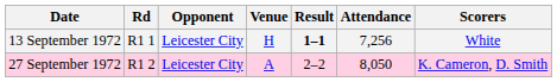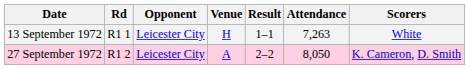 <table class="wikitable sortable" style="font-size:95%; text-align:center">
 <tr>
 <th>Date</th>
 <th>Rd</th>
 <th>Opponent</th>
 <th>Venue</th>
 <th>Result</th>
 <th>Attendance</th>
 <th>Scorers</th>
 </tr>
 <tr bgcolor = "#f3f3f3">
 <td>13 September 1972</td>
 <td>R1 1</td>
 <td><a href='#'>Leicester City</a></td>
 <td><a href='#'>H</a></td>
-<td><strong>1–1</strong></td>
-<td>7,256</td>
+<td>1–1</td>
+<td>7,263</td>
 <td><a href='#'>White</a></td>
 </tr>
 <tr bgcolor = "#ffd0e3">
 <td>27 September 1972</td>
 <td>R1 2</td>
 <td><a href='#'>Leicester City</a></td>
 <td><a href='#'>A</a></td>
 <td>2–2</td>
 <td>8,050</td>
 <td><a href='#'>K. Cameron</a>, <a href='#'>D. Smith</a></td>
 </tr>
 </table>
